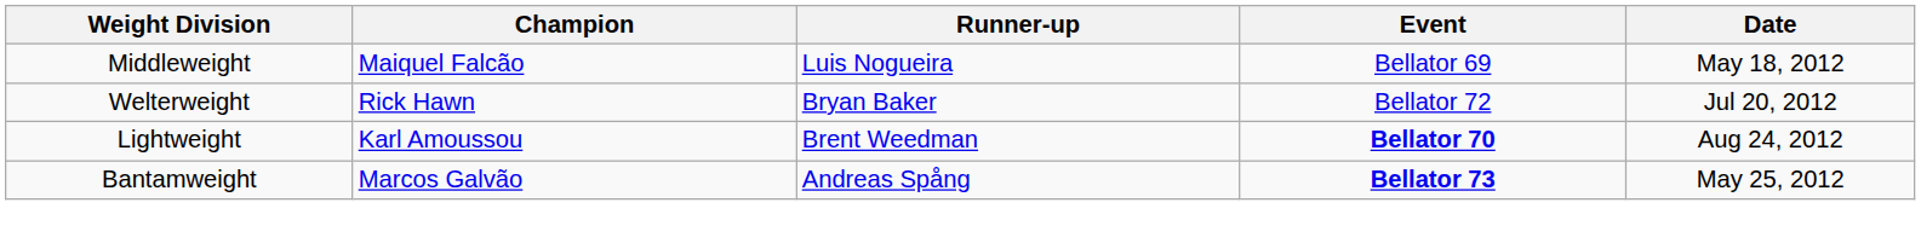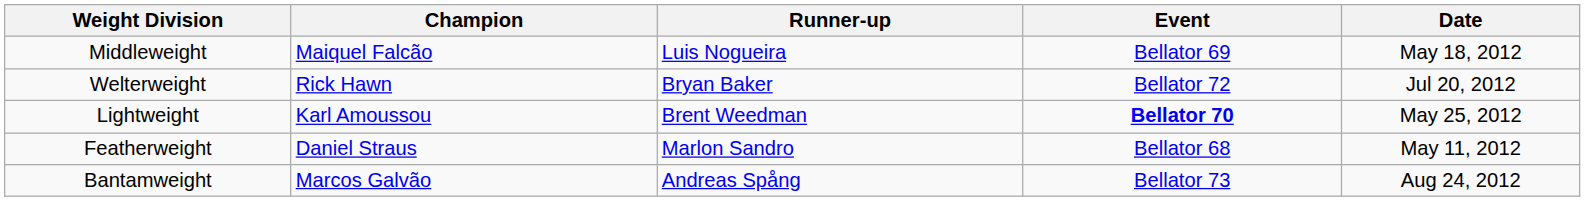 <table class="wikitable" width="99%" style="text-align:center;">
 <tr>
 <th width="18%">Weight Division</th>
 <th width="23%">Champion</th>
 <th width="23%">Runner-up</th>
 <th width="20%">Event</th>
 <th width="15%">Date</th>
 </tr>
 <tr>
 <td>Middleweight</td>
 <td align=left> <a href='#'>Maiquel Falcão</a></td>
 <td align=left> <a href='#'>Luis Nogueira</a></td>
 <td><a href='#'>Bellator 69</a></td>
 <td>May 18, 2012</td>
 </tr>
 <tr>
 <td>Welterweight</td>
 <td align=left> <a href='#'>Rick Hawn</a></td>
 <td align=left> <a href='#'>Bryan Baker</a></td>
 <td><a href='#'>Bellator 72</a></td>
 <td>Jul 20, 2012</td>
 </tr>
 <tr>
 <td>Lightweight</td>
 <td align=left> <a href='#'>Karl Amoussou</a></td>
 <td align=left> <a href='#'>Brent Weedman</a></td>
 <td><strong><a href='#'>Bellator 70</a></strong></td>
-<td>Aug 24, 2012</td>
+<td>May 25, 2012</td>
+</tr>
+<tr>
+<td>Featherweight</td>
+<td align=left> <a href='#'>Daniel Straus</a></td>
+<td align=left> <a href='#'>Marlon Sandro</a></td>
+<td><a href='#'>Bellator 68</a></td>
+<td>May 11, 2012</td>
 </tr>
 <tr>
 <td>Bantamweight</td>
 <td align=left> <a href='#'>Marcos Galvão</a></td>
 <td align=left> <a href='#'>Andreas Spång</a></td>
-<td><strong><a href='#'>Bellator 73</a></strong></td>
-<td>May 25, 2012</td>
+<td><a href='#'>Bellator 73</a></td>
+<td>Aug 24, 2012</td>
 </tr>
 </table>
